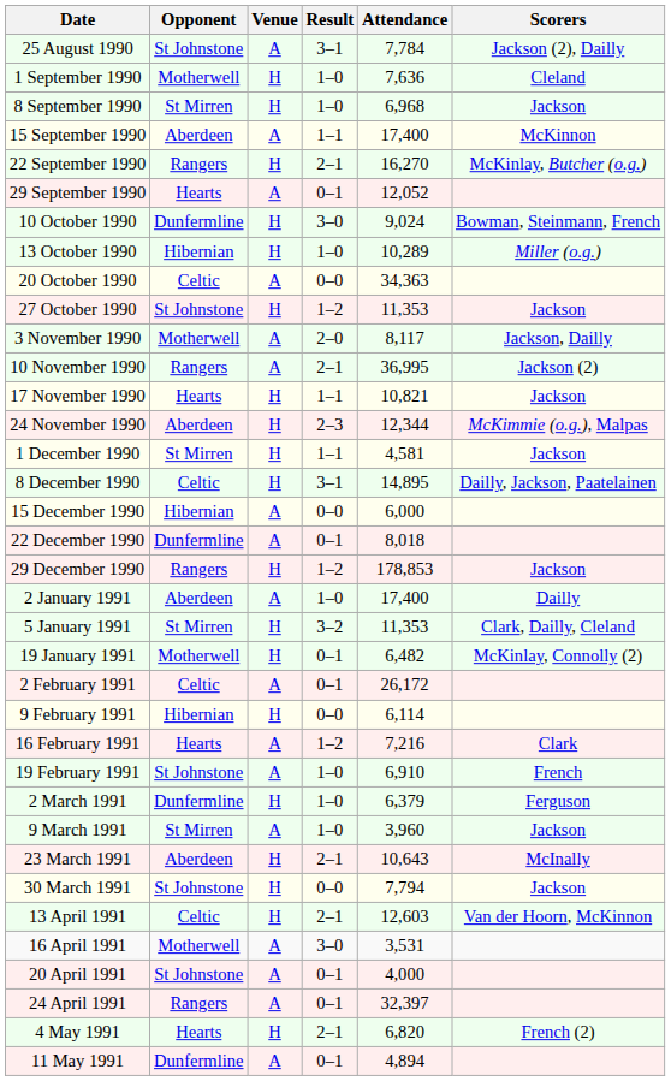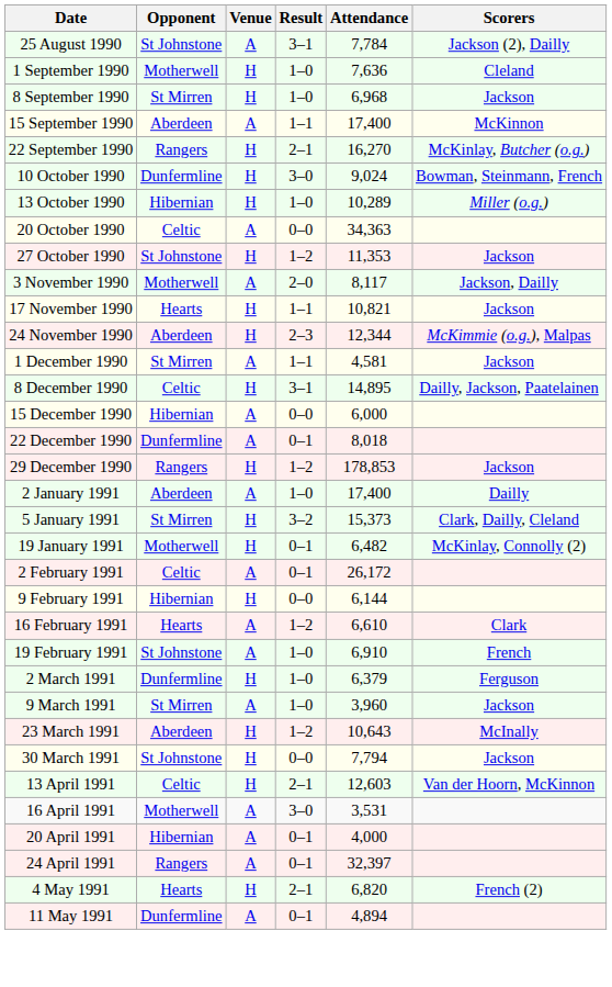 <table class="wikitable sortable" style="font-size:95%; text-align:center">
 <tr>
 <th>Date</th>
 <th>Opponent</th>
 <th>Venue</th>
 <th>Result</th>
 <th>Attendance</th>
 <th>Scorers</th>
 </tr>
 <tr style="background:#efe;">
 <td>25 August 1990</td>
 <td><a href='#'>St Johnstone</a></td>
 <td><a href='#'>A</a></td>
 <td>3–1</td>
 <td>7,784</td>
 <td><a href='#'>Jackson</a> (2), <a href='#'>Dailly</a></td>
 </tr>
 <tr style="background:#efe;">
 <td>1 September 1990</td>
 <td><a href='#'>Motherwell</a></td>
 <td><a href='#'>H</a></td>
 <td>1–0</td>
 <td>7,636</td>
 <td><a href='#'>Cleland</a></td>
 </tr>
 <tr style="background:#efe;">
 <td>8 September 1990</td>
 <td><a href='#'>St Mirren</a></td>
 <td><a href='#'>H</a></td>
 <td>1–0</td>
 <td>6,968</td>
 <td><a href='#'>Jackson</a></td>
 </tr>
 <tr style="background:#ffe;">
 <td>15 September 1990</td>
 <td><a href='#'>Aberdeen</a></td>
 <td><a href='#'>A</a></td>
 <td>1–1</td>
 <td>17,400</td>
 <td><a href='#'>McKinnon</a></td>
 </tr>
 <tr style="background:#efe;">
 <td>22 September 1990</td>
 <td><a href='#'>Rangers</a></td>
 <td><a href='#'>H</a></td>
 <td>2–1</td>
 <td>16,270</td>
 <td><a href='#'>McKinlay</a>, <em><a href='#'>Butcher</a> (<a href='#'>o.g.</a>)</em></td>
 </tr>
-<tr style="background:#fee;">
-<td>29 September 1990</td>
-<td><a href='#'>Hearts</a></td>
-<td><a href='#'>A</a></td>
-<td>0–1</td>
-<td>12,052</td>
-<td></td>
-</tr>
 <tr style="background:#efe;">
 <td>10 October 1990</td>
 <td><a href='#'>Dunfermline</a></td>
 <td><a href='#'>H</a></td>
 <td>3–0</td>
 <td>9,024</td>
 <td><a href='#'>Bowman</a>, <a href='#'>Steinmann</a>, <a href='#'>French</a></td>
 </tr>
 <tr style="background:#efe;">
 <td>13 October 1990</td>
 <td><a href='#'>Hibernian</a></td>
 <td><a href='#'>H</a></td>
 <td>1–0</td>
 <td>10,289</td>
 <td><em><a href='#'>Miller</a> (<a href='#'>o.g.</a>)</em></td>
 </tr>
 <tr style="background:#ffe;">
 <td>20 October 1990</td>
 <td><a href='#'>Celtic</a></td>
 <td><a href='#'>A</a></td>
 <td>0–0</td>
 <td>34,363</td>
 <td></td>
 </tr>
 <tr style="background:#fee;">
 <td>27 October 1990</td>
 <td><a href='#'>St Johnstone</a></td>
 <td><a href='#'>H</a></td>
 <td>1–2</td>
 <td>11,353</td>
 <td><a href='#'>Jackson</a></td>
 </tr>
 <tr style="background:#efe;">
 <td>3 November 1990</td>
 <td><a href='#'>Motherwell</a></td>
 <td><a href='#'>A</a></td>
 <td>2–0</td>
 <td>8,117</td>
 <td><a href='#'>Jackson</a>, <a href='#'>Dailly</a></td>
 </tr>
-<tr style="background:#efe;">
-<td>10 November 1990</td>
-<td><a href='#'>Rangers</a></td>
-<td><a href='#'>A</a></td>
-<td>2–1</td>
-<td>36,995</td>
-<td><a href='#'>Jackson</a> (2)</td>
-</tr>
 <tr style="background:#ffe;">
 <td>17 November 1990</td>
 <td><a href='#'>Hearts</a></td>
 <td><a href='#'>H</a></td>
 <td>1–1</td>
 <td>10,821</td>
 <td><a href='#'>Jackson</a></td>
 </tr>
 <tr style="background:#fee;">
 <td>24 November 1990</td>
 <td><a href='#'>Aberdeen</a></td>
 <td><a href='#'>H</a></td>
 <td>2–3</td>
 <td>12,344</td>
 <td><em><a href='#'>McKimmie</a> (<a href='#'>o.g.</a>)</em>, <a href='#'>Malpas</a></td>
 </tr>
 <tr style="background:#ffe;">
 <td>1 December 1990</td>
 <td><a href='#'>St Mirren</a></td>
-<td><a href='#'>H</a></td>
+<td><a href='#'>A</a></td>
 <td>1–1</td>
 <td>4,581</td>
 <td><a href='#'>Jackson</a></td>
 </tr>
 <tr style="background:#efe;">
 <td>8 December 1990</td>
 <td><a href='#'>Celtic</a></td>
 <td><a href='#'>H</a></td>
 <td>3–1</td>
 <td>14,895</td>
 <td><a href='#'>Dailly</a>, <a href='#'>Jackson</a>, <a href='#'>Paatelainen</a></td>
 </tr>
 <tr style="background:#ffe;">
 <td>15 December 1990</td>
 <td><a href='#'>Hibernian</a></td>
 <td><a href='#'>A</a></td>
 <td>0–0</td>
 <td>6,000</td>
 <td></td>
 </tr>
 <tr style="background:#fee;">
 <td>22 December 1990</td>
 <td><a href='#'>Dunfermline</a></td>
 <td><a href='#'>A</a></td>
 <td>0–1</td>
 <td>8,018</td>
 <td></td>
 </tr>
 <tr style="background:#fee;">
 <td>29 December 1990</td>
 <td><a href='#'>Rangers</a></td>
 <td><a href='#'>H</a></td>
 <td>1–2</td>
 <td>178,853</td>
 <td><a href='#'>Jackson</a></td>
 </tr>
 <tr style="background:#efe;">
 <td>2 January 1991</td>
 <td><a href='#'>Aberdeen</a></td>
 <td><a href='#'>A</a></td>
 <td>1–0</td>
 <td>17,400</td>
 <td><a href='#'>Dailly</a></td>
 </tr>
 <tr style="background:#efe;">
 <td>5 January 1991</td>
 <td><a href='#'>St Mirren</a></td>
 <td><a href='#'>H</a></td>
 <td>3–2</td>
-<td>11,353</td>
+<td>15,373</td>
 <td><a href='#'>Clark</a>, <a href='#'>Dailly</a>, <a href='#'>Cleland</a></td>
 </tr>
 <tr style="background:#efe;">
 <td>19 January 1991</td>
 <td><a href='#'>Motherwell</a></td>
 <td><a href='#'>H</a></td>
 <td>0–1</td>
 <td>6,482</td>
 <td><a href='#'>McKinlay</a>, <a href='#'>Connolly</a> (2)</td>
 </tr>
 <tr style="background:#fee;">
 <td>2 February 1991</td>
 <td><a href='#'>Celtic</a></td>
 <td><a href='#'>A</a></td>
 <td>0–1</td>
 <td>26,172</td>
 <td></td>
 </tr>
 <tr style="background:#ffe;">
 <td>9 February 1991</td>
 <td><a href='#'>Hibernian</a></td>
 <td><a href='#'>H</a></td>
 <td>0–0</td>
-<td>6,114</td>
+<td>6,144</td>
 <td></td>
 </tr>
 <tr style="background:#fee;">
 <td>16 February 1991</td>
 <td><a href='#'>Hearts</a></td>
 <td><a href='#'>A</a></td>
 <td>1–2</td>
-<td>7,216</td>
+<td>6,610</td>
 <td><a href='#'>Clark</a></td>
 </tr>
 <tr style="background:#efe;">
 <td>19 February 1991</td>
 <td><a href='#'>St Johnstone</a></td>
 <td><a href='#'>A</a></td>
 <td>1–0</td>
 <td>6,910</td>
 <td><a href='#'>French</a></td>
 </tr>
 <tr style="background:#efe;">
 <td>2 March 1991</td>
 <td><a href='#'>Dunfermline</a></td>
 <td><a href='#'>H</a></td>
 <td>1–0</td>
 <td>6,379</td>
 <td><a href='#'>Ferguson</a></td>
 </tr>
 <tr style="background:#efe;">
 <td>9 March 1991</td>
 <td><a href='#'>St Mirren</a></td>
 <td><a href='#'>A</a></td>
 <td>1–0</td>
 <td>3,960</td>
 <td><a href='#'>Jackson</a></td>
 </tr>
 <tr style="background:#fee;">
 <td>23 March 1991</td>
 <td><a href='#'>Aberdeen</a></td>
 <td><a href='#'>H</a></td>
-<td>2–1</td>
+<td>1–2</td>
 <td>10,643</td>
 <td><a href='#'>McInally</a></td>
 </tr>
 <tr style="background:#ffe;">
 <td>30 March 1991</td>
 <td><a href='#'>St Johnstone</a></td>
 <td><a href='#'>H</a></td>
 <td>0–0</td>
 <td>7,794</td>
 <td><a href='#'>Jackson</a></td>
 </tr>
 <tr style="background:#efe;">
 <td>13 April 1991</td>
 <td><a href='#'>Celtic</a></td>
 <td><a href='#'>H</a></td>
 <td>2–1</td>
 <td>12,603</td>
 <td><a href='#'>Van der Hoorn</a>, <a href='#'>McKinnon</a></td>
 </tr>
 <tr style="background:#FFEEE;">
 <td>16 April 1991</td>
 <td><a href='#'>Motherwell</a></td>
 <td><a href='#'>A</a></td>
 <td>3–0</td>
 <td>3,531</td>
 <td></td>
 </tr>
 <tr style="background:#fee;">
 <td>20 April 1991</td>
-<td><a href='#'>St Johnstone</a></td>
+<td><a href='#'>Hibernian</a></td>
 <td><a href='#'>A</a></td>
 <td>0–1</td>
 <td>4,000</td>
 <td></td>
 </tr>
 <tr style="background:#fee;">
 <td>24 April 1991</td>
 <td><a href='#'>Rangers</a></td>
 <td><a href='#'>A</a></td>
 <td>0–1</td>
 <td>32,397</td>
 <td></td>
 </tr>
 <tr style="background:#efe;">
 <td>4 May 1991</td>
 <td><a href='#'>Hearts</a></td>
 <td><a href='#'>H</a></td>
 <td>2–1</td>
 <td>6,820</td>
 <td><a href='#'>French</a> (2)</td>
 </tr>
 <tr style="background:#fee;">
 <td>11 May 1991</td>
 <td><a href='#'>Dunfermline</a></td>
 <td><a href='#'>A</a></td>
 <td>0–1</td>
 <td>4,894</td>
 <td></td>
 </tr>
 </table>
